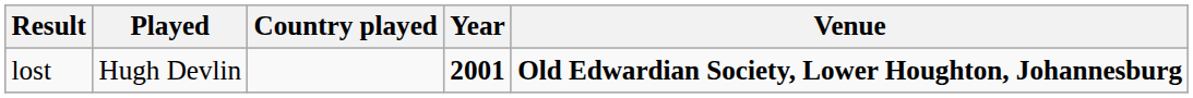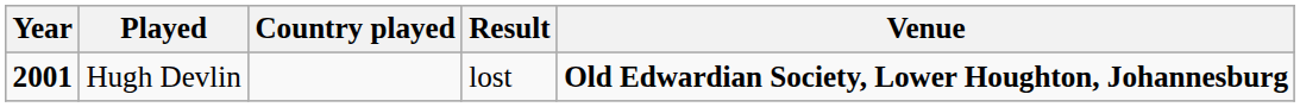 <table class="wikitable">
 <tr>
-<th>Result</th>
+<th>Year</th>
 <th>Played</th>
 <th>Country played</th>
-<th>Year</th>
+<th>Result</th>
 <th>Venue</th>
 </tr>
 <tr>
-<td>lost</td>
+<td><strong>2001</strong></td>
 <td>Hugh Devlin</td>
 <td></td>
-<td><strong>2001</strong></td>
+<td>lost</td>
 <td><strong>Old Edwardian Society, Lower Houghton, Johannesburg</strong></td>
 </tr>
 </table>
